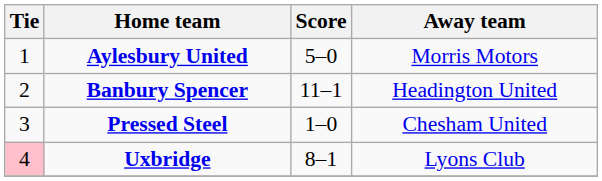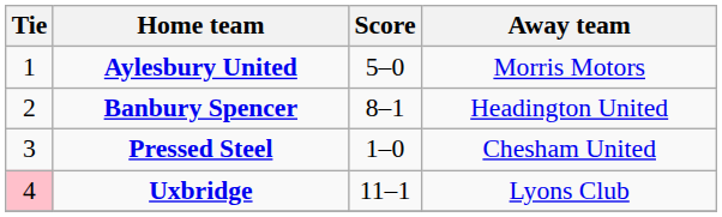 <table class="wikitable" style="text-align:center;">
 <tr>
 <th width=20>Tie</th>
 <th width=175>Home team</th>
 <th width=20>Score</th>
 <th width=175>Away team</th>
 </tr>
 <tr>
 <td>1</td>
 <td><strong><a href='#'>Aylesbury United</a></strong></td>
 <td>5–0</td>
 <td><a href='#'>Morris Motors</a></td>
 </tr>
 <tr>
 <td>2</td>
 <td><strong><a href='#'>Banbury Spencer</a></strong></td>
-<td>11–1</td>
+<td>8–1</td>
 <td><a href='#'>Headington United</a></td>
 </tr>
 <tr>
 <td>3</td>
 <td><strong><a href='#'>Pressed Steel</a></strong></td>
 <td>1–0</td>
 <td><a href='#'>Chesham United</a></td>
 </tr>
 <tr>
 <td style="background: pink;">4</td>
 <td><strong><a href='#'>Uxbridge</a></strong></td>
-<td>8–1</td>
+<td>11–1</td>
 <td><a href='#'>Lyons Club</a></td>
 </tr>
 <tr>
 </tr>
 </table>
